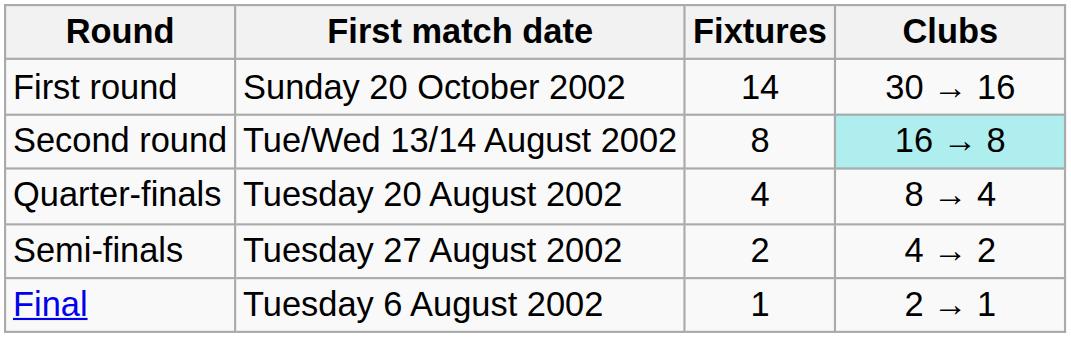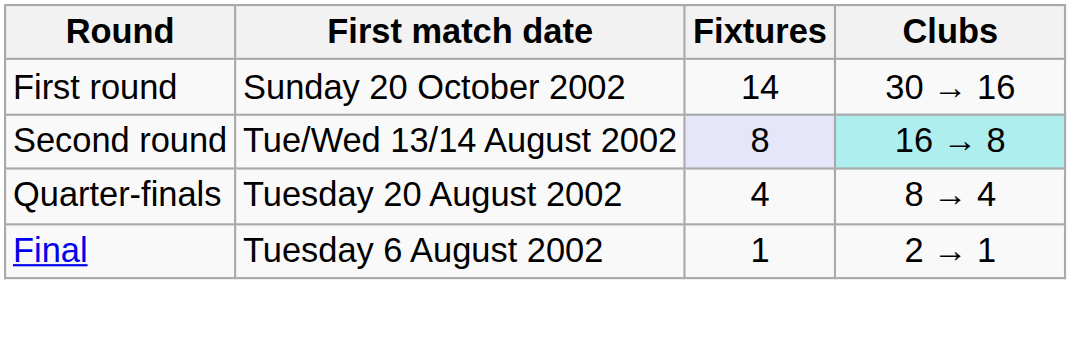 <table class="wikitable">
 <tr>
 <th>Round</th>
 <th>First match date</th>
 <th>Fixtures</th>
 <th width=100>Clubs</th>
 </tr>
 <tr align=center>
 <td align=left>First round</td>
 <td align=left>Sunday 20 October 2002</td>
 <td>14</td>
 <td>30 → 16</td>
 </tr>
 <tr align=center>
 <td align=left>Second round</td>
 <td align=left>Tue/Wed 13/14 August 2002</td>
-<td>8</td>
+<td style="background: lavender;">8</td>
 <td style="background: paleturquoise;">16 → 8</td>
 </tr>
 <tr align=center>
 <td align=left>Quarter-finals</td>
 <td align=left>Tuesday 20 August 2002</td>
 <td>4</td>
 <td>8 → 4</td>
 </tr>
 <tr align=center>
-<td align=left>Semi-finals</td>
-<td align=left>Tuesday 27 August 2002</td>
-<td>2</td>
-<td>4 → 2</td>
-</tr>
-<tr align=center>
 <td align=left><a href='#'>Final</a></td>
 <td align=left>Tuesday 6 August 2002</td>
 <td>1</td>
 <td>2 → 1</td>
 </tr>
 </table>
